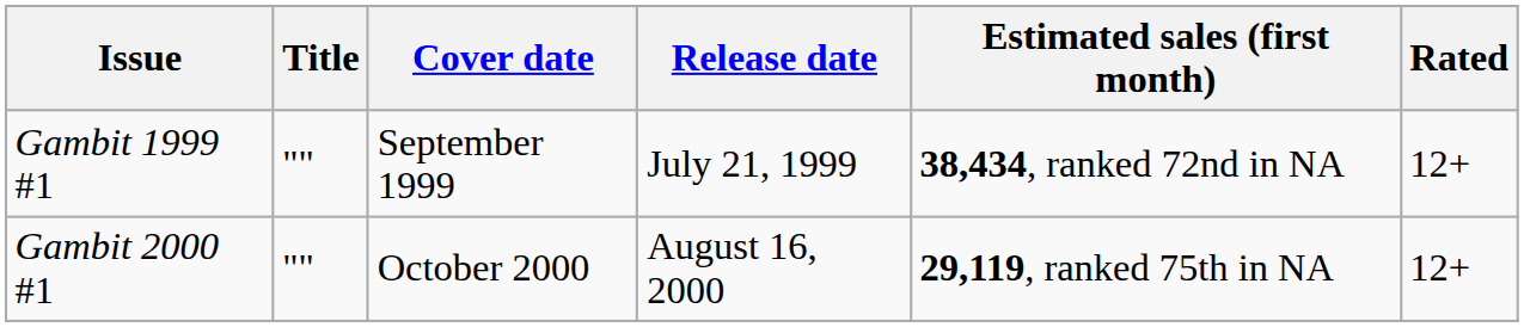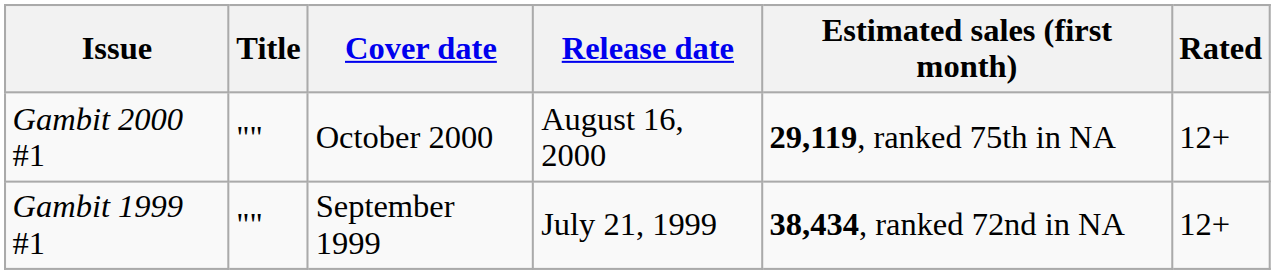 <table class="wikitable" width=100%>
 <tr>
 <th>Issue</th>
 <th>Title</th>
 <th><a href='#'>Cover date</a></th>
 <th><a href='#'>Release date</a></th>
 <th>Estimated sales (first month)</th>
 <th>Rated</th>
 </tr>
 <tr>
+<td><em>Gambit 2000</em> #1</td>
+<td>""</td>
+<td>October 2000</td>
+<td>August 16, 2000</td>
+<td><strong>29,119</strong>, ranked 75th in NA</td>
+<td>12+</td>
+</tr>
+<tr>
 <td><em>Gambit 1999</em> #1</td>
 <td>""</td>
 <td>September 1999</td>
 <td>July 21, 1999</td>
 <td><strong>38,434</strong>, ranked 72nd in NA</td>
 <td>12+</td>
 </tr>
-<tr>
-<td><em>Gambit 2000</em> #1</td>
-<td>""</td>
-<td>October 2000</td>
-<td>August 16, 2000</td>
-<td><strong>29,119</strong>, ranked 75th in NA</td>
-<td>12+</td>
-</tr>
 </table>
